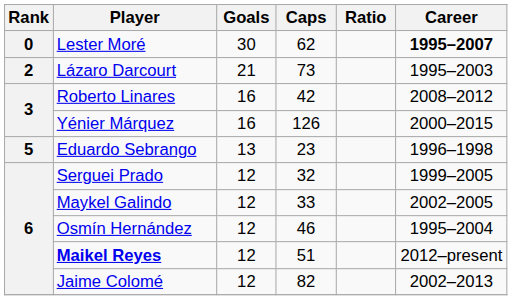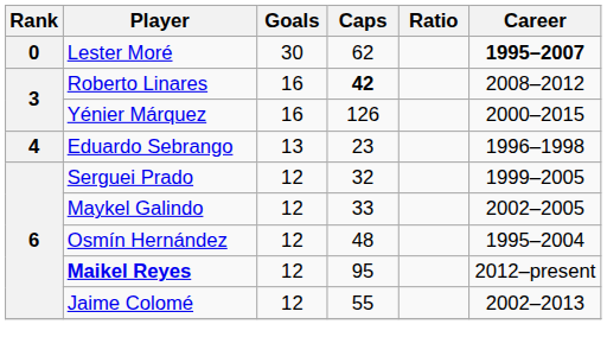 <table class="wikitable sortable" style="text-align:center">
 <tr>
 <th width=30px>Rank</th>
 <th width=150px>Player</th>
 <th width=50px>Goals</th>
 <th width=50px>Caps</th>
 <th width=50px>Ratio</th>
 <th width=100px>Career</th>
 </tr>
 <tr>
 <th>0</th>
 <td align="left"><a href='#'>Lester Moré</a></td>
 <td>30</td>
 <td>62</td>
 <td></td>
 <td><strong>1995–2007</strong></td>
 </tr>
 <tr>
-<th>2</th>
-<td align="left"><a href='#'>Lázaro Darcourt</a></td>
-<td>21</td>
-<td>73</td>
-<td></td>
-<td>1995–2003</td>
-</tr>
-<tr>
 <th rowspan=2>3</th>
 <td align="left"><a href='#'>Roberto Linares</a></td>
 <td>16</td>
-<td>42</td>
+<td><strong>42</strong></td>
 <td></td>
 <td>2008–2012</td>
 </tr>
 <tr>
 <td align="left"><a href='#'>Yénier Márquez</a></td>
 <td>16</td>
 <td>126</td>
 <td></td>
 <td>2000–2015</td>
 </tr>
 <tr>
-<th>5</th>
+<th>4</th>
 <td align="left"><a href='#'>Eduardo Sebrango</a></td>
 <td>13</td>
 <td>23</td>
 <td></td>
 <td>1996–1998</td>
 </tr>
 <tr>
 <th rowspan=5>6</th>
 <td align="left"><a href='#'>Serguei Prado</a></td>
 <td>12</td>
 <td>32</td>
 <td></td>
 <td>1999–2005</td>
 </tr>
 <tr>
 <td align="left"><a href='#'>Maykel Galindo</a></td>
 <td>12</td>
 <td>33</td>
 <td></td>
 <td>2002–2005</td>
 </tr>
 <tr>
 <td align="left"><a href='#'>Osmín Hernández</a></td>
 <td>12</td>
-<td>46</td>
+<td>48</td>
 <td></td>
 <td>1995–2004</td>
 </tr>
 <tr>
 <td align="left"><strong><a href='#'>Maikel Reyes</a></strong></td>
 <td>12</td>
-<td>51</td>
+<td>95</td>
 <td></td>
 <td>2012–present</td>
 </tr>
 <tr>
 <td align="left"><a href='#'>Jaime Colomé</a></td>
 <td>12</td>
-<td>82</td>
+<td>55</td>
 <td></td>
 <td>2002–2013</td>
 </tr>
 <tr>
 </tr>
 </table>
